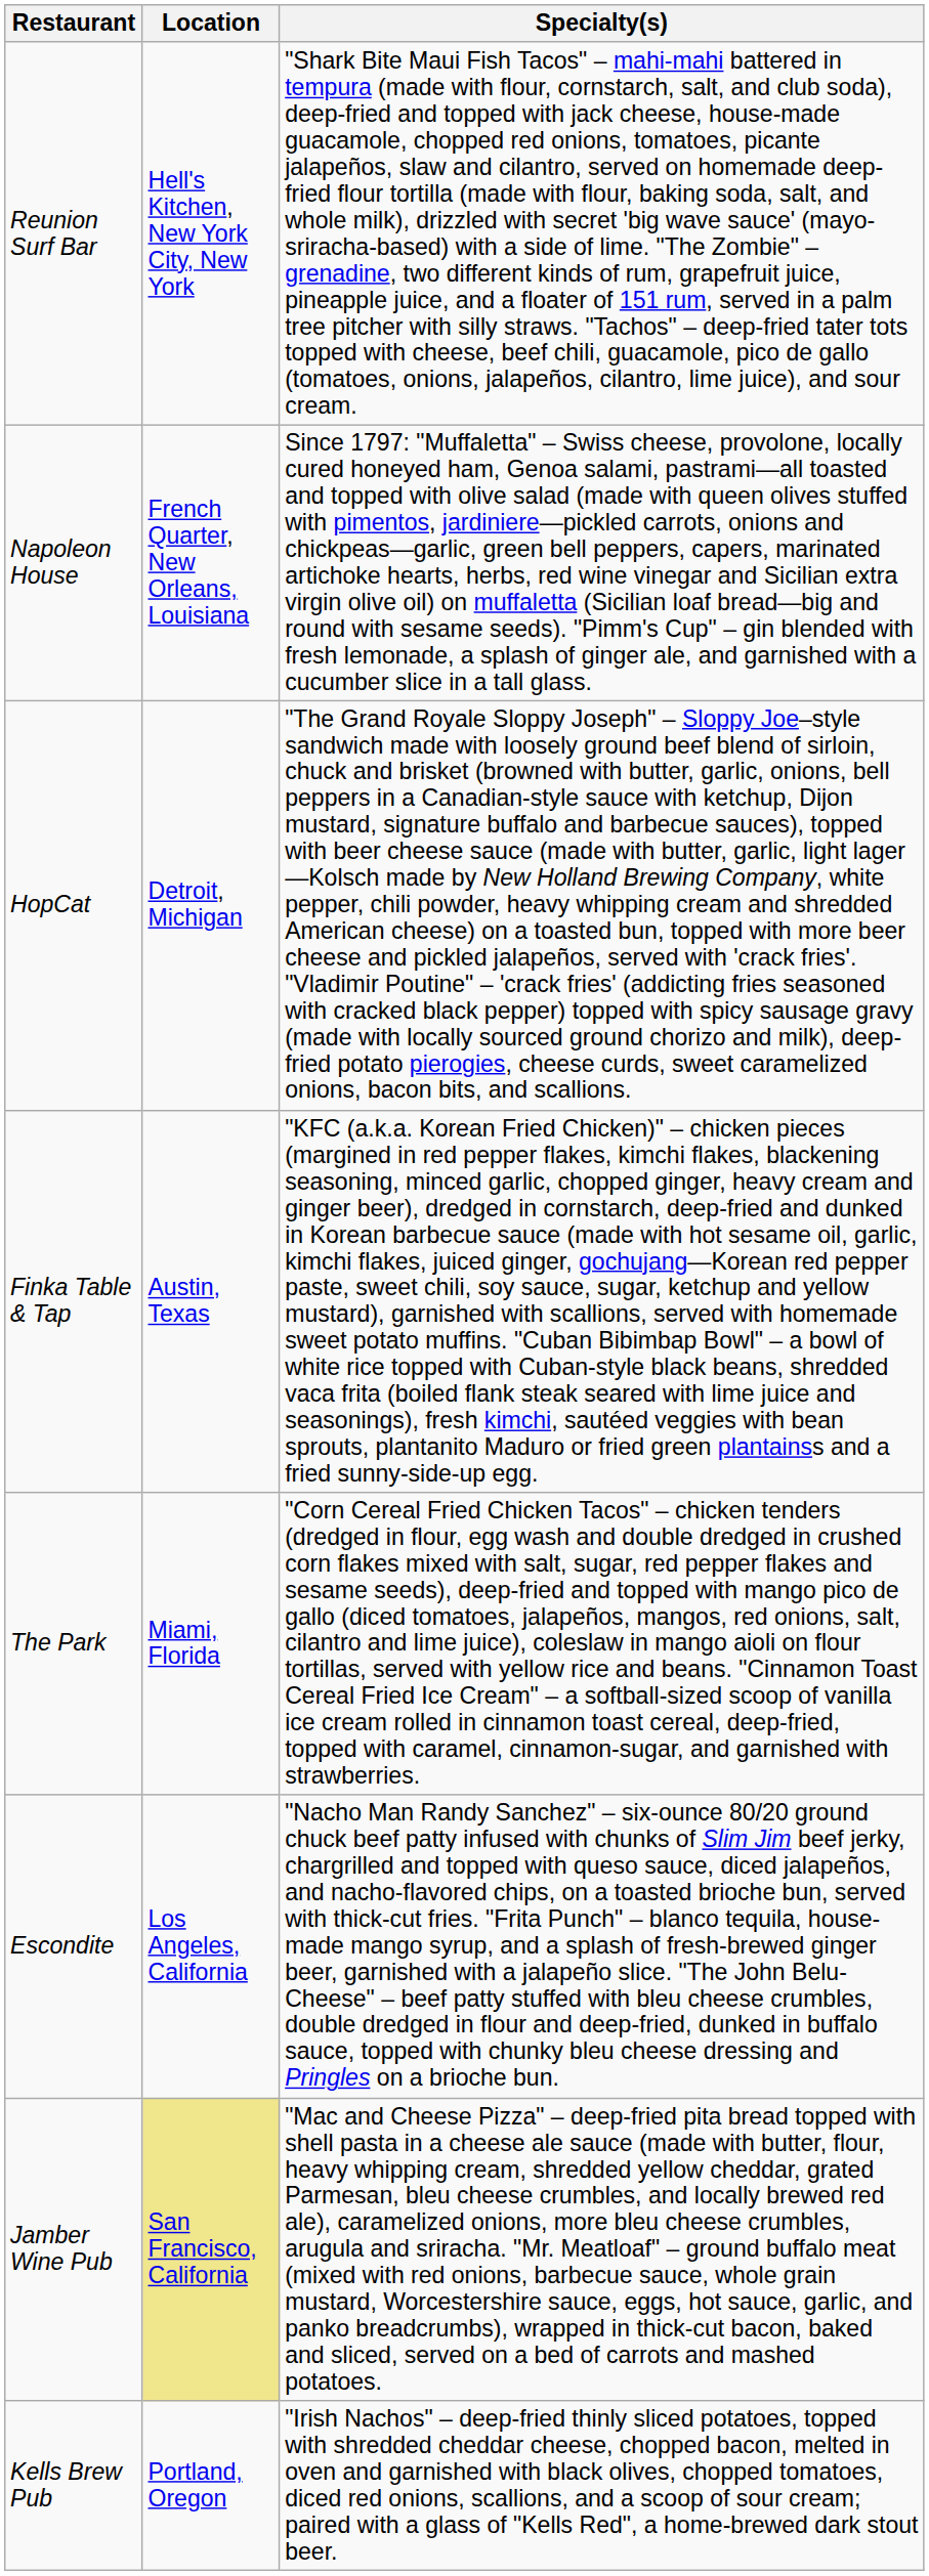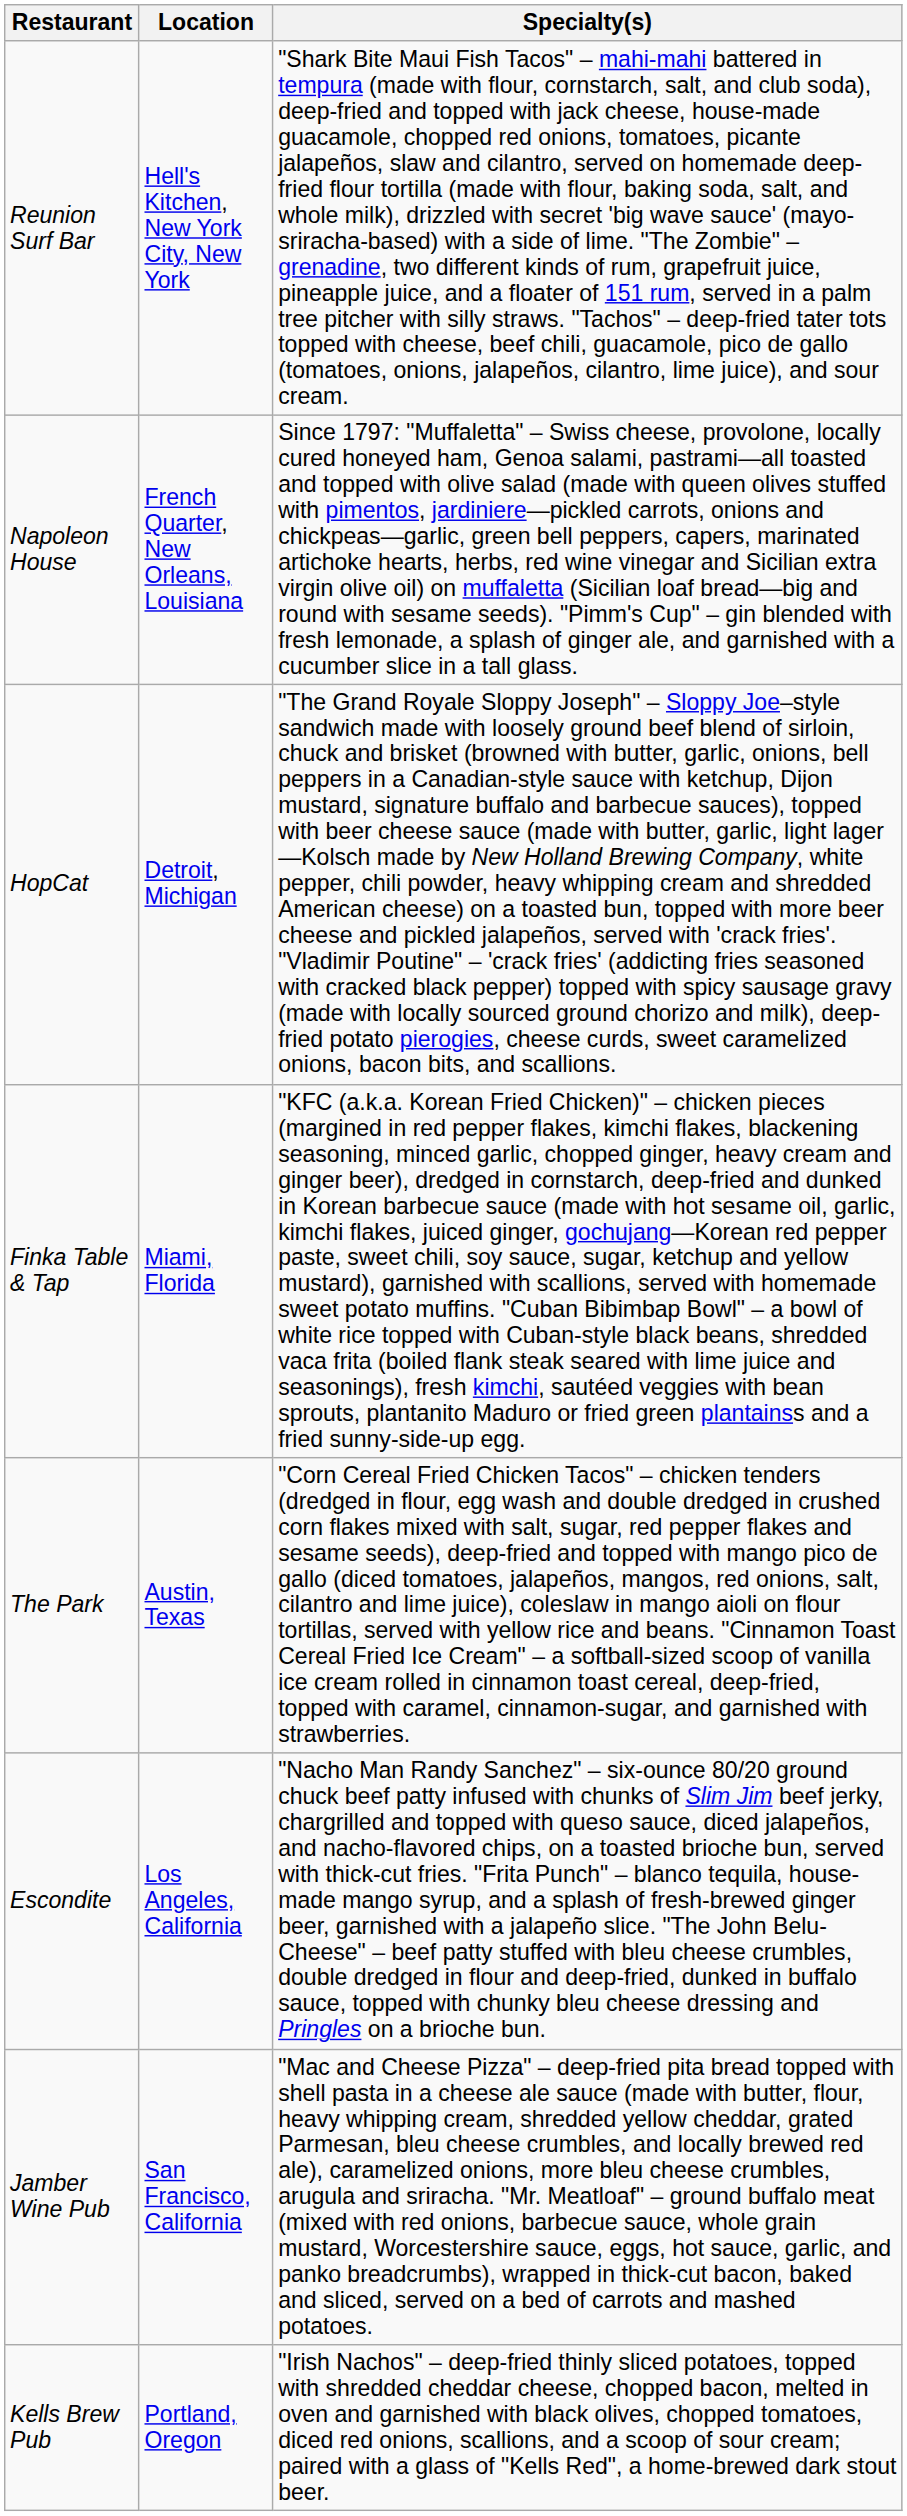 <table class="wikitable" style="width:100%;">
 <tr>
 <th>Restaurant</th>
 <th>Location</th>
 <th>Specialty(s)</th>
 </tr>
 <tr>
 <td><em>Reunion Surf Bar</em></td>
 <td><a href='#'>Hell's Kitchen</a>, <a href='#'>New York City, New York</a></td>
 <td>"Shark Bite Maui Fish Tacos" – <a href='#'>mahi-mahi</a> battered in <a href='#'>tempura</a> (made with flour, cornstarch, salt, and club soda), deep-fried and topped with jack cheese, house-made guacamole, chopped red onions, tomatoes, picante jalapeños, slaw and cilantro, served on homemade deep-fried flour tortilla (made with flour, baking soda, salt, and whole milk), drizzled with secret 'big wave sauce' (mayo-sriracha-based) with a side of lime. "The Zombie" – <a href='#'>grenadine</a>, two different kinds of rum, grapefruit juice, pineapple juice, and a floater of <a href='#'>151 rum</a>, served in a palm tree pitcher with silly straws. "Tachos" – deep-fried tater tots topped with cheese, beef chili, guacamole, pico de gallo (tomatoes, onions, jalapeños, cilantro, lime juice), and sour cream.</td>
 </tr>
 <tr>
 <td><em>Napoleon House</em></td>
 <td><a href='#'>French Quarter</a>, <a href='#'>New Orleans, Louisiana</a></td>
 <td>Since 1797: "Muffaletta" – Swiss cheese, provolone, locally cured honeyed ham, Genoa salami, pastrami—all toasted and topped with olive salad (made with queen olives stuffed with <a href='#'>pimentos</a>, <a href='#'>jardiniere</a>—pickled carrots, onions and chickpeas—garlic, green bell peppers, capers, marinated artichoke hearts, herbs, red wine vinegar and Sicilian extra virgin olive oil) on <a href='#'>muffaletta</a> (Sicilian loaf bread—big and round with sesame seeds). "Pimm's Cup" – gin blended with fresh lemonade, a splash of ginger ale, and garnished with a cucumber slice in a tall glass.</td>
 </tr>
 <tr>
 <td><em>HopCat</em></td>
 <td><a href='#'>Detroit</a>, <a href='#'>Michigan</a></td>
 <td>"The Grand Royale Sloppy Joseph" – <a href='#'>Sloppy Joe</a>–style sandwich made with loosely ground beef blend of sirloin, chuck and brisket (browned with butter, garlic, onions, bell peppers in a Canadian-style sauce with ketchup, Dijon mustard, signature buffalo and barbecue sauces), topped with beer cheese sauce (made with butter, garlic, light lager—Kolsch made by <em>New Holland Brewing Company</em>, white pepper, chili powder, heavy whipping cream and shredded American cheese) on a toasted bun, topped with more beer cheese and pickled jalapeños, served with 'crack fries'.  "Vladimir Poutine" – 'crack fries' (addicting fries seasoned with cracked black pepper) topped with spicy sausage gravy (made with locally sourced ground chorizo and milk), deep-fried potato <a href='#'>pierogies</a>, cheese curds, sweet caramelized onions, bacon bits, and scallions.</td>
 </tr>
 <tr>
 <td><em>Finka Table & Tap</em></td>
-<td><a href='#'>Austin, Texas</a></td>
+<td><a href='#'>Miami, Florida</a></td>
 <td>"KFC (a.k.a. Korean Fried Chicken)" – chicken pieces (margined in red pepper flakes, kimchi flakes, blackening seasoning, minced garlic, chopped ginger, heavy cream and ginger beer), dredged in cornstarch, deep-fried and dunked in Korean barbecue sauce (made with hot sesame oil, garlic, kimchi flakes, juiced ginger, <a href='#'>gochujang</a>—Korean red pepper paste, sweet chili, soy sauce, sugar, ketchup and yellow mustard), garnished with scallions, served with homemade sweet potato muffins. "Cuban Bibimbap Bowl" – a bowl of white rice topped with Cuban-style black beans, shredded vaca frita (boiled flank steak seared with lime juice and seasonings), fresh <a href='#'>kimchi</a>, sautéed veggies with bean sprouts, plantanito Maduro or fried green <a href='#'>plantains</a>s and a fried sunny-side-up egg.</td>
 </tr>
 <tr>
 <td><em>The Park</em></td>
-<td><a href='#'>Miami, Florida</a></td>
+<td><a href='#'>Austin, Texas</a></td>
 <td>"Corn Cereal Fried Chicken Tacos" – chicken tenders (dredged in flour, egg wash and double dredged in crushed corn flakes mixed with salt, sugar, red pepper flakes and sesame seeds), deep-fried and topped with mango pico de gallo (diced tomatoes, jalapeños, mangos, red onions, salt, cilantro and lime juice), coleslaw in mango aioli on flour tortillas, served with yellow rice and beans. "Cinnamon Toast Cereal Fried Ice Cream" – a softball-sized scoop of vanilla ice cream rolled in cinnamon toast cereal, deep-fried, topped with caramel, cinnamon-sugar, and garnished with strawberries.</td>
 </tr>
 <tr>
 <td><em>Escondite</em></td>
 <td><a href='#'>Los Angeles, California</a></td>
 <td>"Nacho Man Randy Sanchez" – six-ounce 80/20 ground chuck beef patty infused with chunks of <em><a href='#'>Slim Jim</a></em> beef jerky, chargrilled and topped with queso sauce, diced jalapeños, and nacho-flavored chips, on a toasted brioche bun, served with thick-cut fries. "Frita Punch" – blanco tequila, house-made mango syrup, and a splash of fresh-brewed ginger beer, garnished with a jalapeño slice. "The John Belu-Cheese" – beef patty stuffed with bleu cheese crumbles, double dredged in flour and deep-fried, dunked in buffalo sauce, topped with chunky bleu cheese dressing and <em><a href='#'>Pringles</a></em> on a brioche bun.</td>
 </tr>
 <tr>
 <td><em>Jamber Wine Pub</em></td>
-<td style="background: khaki;"><a href='#'>San Francisco, California</a></td>
+<td><a href='#'>San Francisco, California</a></td>
 <td>"Mac and Cheese Pizza" – deep-fried pita bread topped with shell pasta in a cheese ale sauce (made with butter, flour, heavy whipping cream, shredded yellow cheddar, grated Parmesan, bleu cheese crumbles, and locally brewed red ale), caramelized onions, more bleu cheese crumbles, arugula and sriracha. "Mr. Meatloaf" – ground buffalo meat (mixed with red onions, barbecue sauce, whole grain mustard, Worcestershire sauce, eggs, hot sauce, garlic, and panko breadcrumbs), wrapped in thick-cut bacon, baked and sliced, served on a bed of carrots and mashed potatoes.</td>
 </tr>
 <tr>
 <td><em>Kells Brew Pub</em></td>
 <td><a href='#'>Portland, Oregon</a></td>
 <td>"Irish Nachos" – deep-fried thinly sliced potatoes, topped with shredded cheddar cheese, chopped bacon, melted in oven and garnished with black olives, chopped tomatoes, diced red onions, scallions, and a scoop of sour cream; paired with a glass of "Kells Red", a home-brewed dark stout beer.</td>
 </tr>
 </table>
